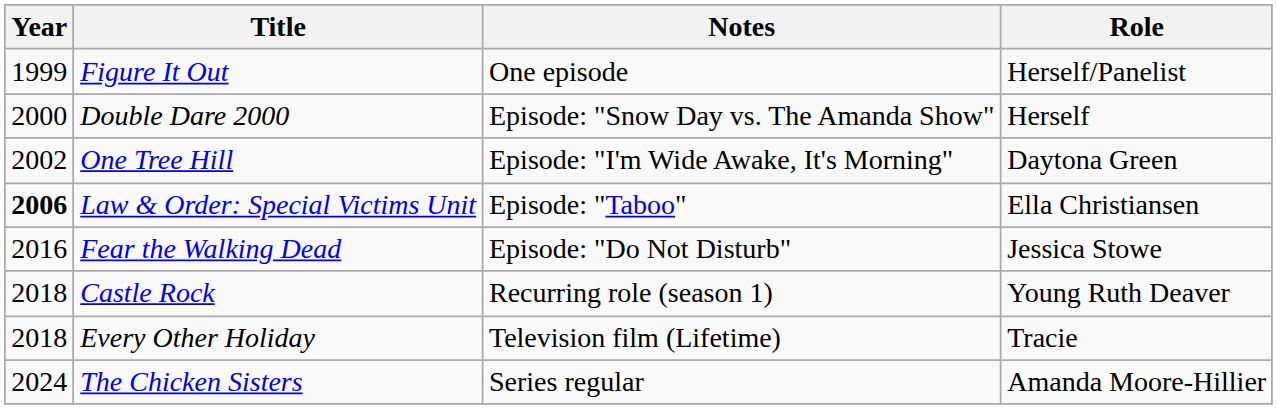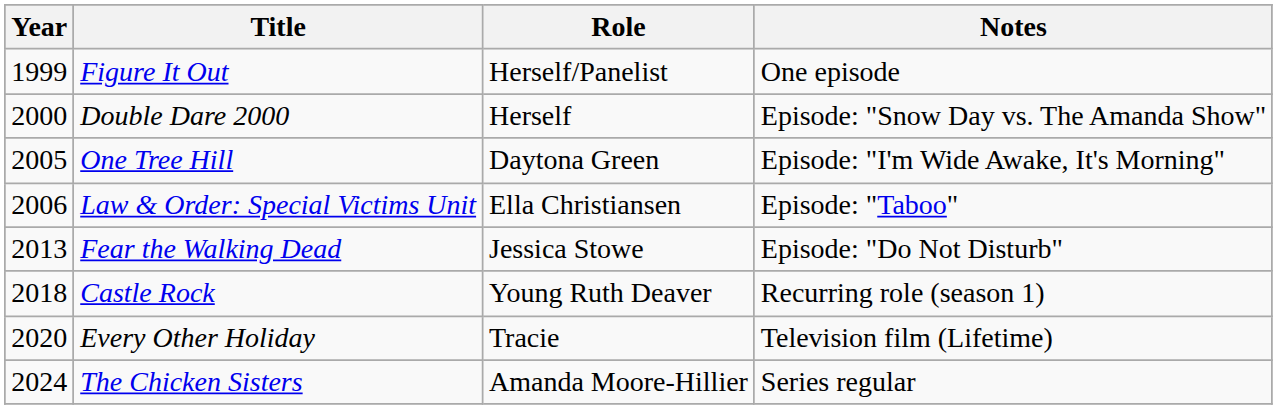 <table class="wikitable sortable">
 <tr>
 <th>Year</th>
 <th>Title</th>
+<th>Role</th>
 <th class="unsortable">Notes</th>
-<th>Role</th>
 </tr>
 <tr>
 <td>1999</td>
 <td><em><a href='#'>Figure It Out</a></em></td>
+<td>Herself/Panelist</td>
 <td>One episode</td>
-<td>Herself/Panelist</td>
 </tr>
 <tr>
 <td>2000</td>
 <td><em>Double Dare 2000</em></td>
+<td>Herself</td>
 <td>Episode: "Snow Day vs. The Amanda Show"</td>
-<td>Herself</td>
 </tr>
 <tr>
-<td>2002</td>
+<td>2005</td>
 <td><em><a href='#'>One Tree Hill</a></em></td>
+<td>Daytona Green</td>
 <td>Episode: "I'm Wide Awake, It's Morning"</td>
-<td>Daytona Green</td>
 </tr>
 <tr>
-<td><strong>2006</strong></td>
+<td>2006</td>
 <td><em><a href='#'>Law & Order: Special Victims Unit</a></em></td>
+<td>Ella Christiansen</td>
 <td>Episode: "<a href='#'>Taboo</a>"</td>
-<td>Ella Christiansen</td>
 </tr>
 <tr>
-<td>2016</td>
+<td>2013</td>
 <td><em><a href='#'>Fear the Walking Dead</a></em></td>
+<td>Jessica Stowe</td>
 <td>Episode: "Do Not Disturb"</td>
-<td>Jessica Stowe</td>
 </tr>
 <tr>
 <td>2018</td>
 <td><em><a href='#'>Castle Rock</a></em></td>
+<td>Young Ruth Deaver</td>
 <td>Recurring role (season 1)</td>
-<td>Young Ruth Deaver</td>
 </tr>
 <tr>
-<td>2018</td>
+<td>2020</td>
 <td><em>Every Other Holiday</em></td>
+<td>Tracie</td>
 <td>Television film (Lifetime)</td>
-<td>Tracie</td>
 </tr>
 <tr>
 <td>2024</td>
 <td data-sort-value="Chicken Sisters, The"><em><a href='#'>The Chicken Sisters</a></em></td>
+<td>Amanda Moore-Hillier</td>
 <td>Series regular</td>
-<td>Amanda Moore-Hillier</td>
 </tr>
 </table>
